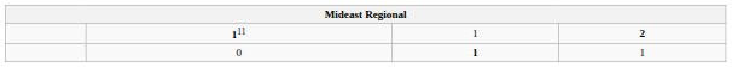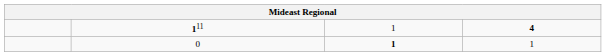 <table class="wikitable" style="font-size:90%; width: 75%; text-align: center">
 <tr>
 <th colspan=5>Mideast Regional</th>
 </tr>
 <tr>
 <td><strong></strong></td>
 <td><strong>1</strong><sup>11</sup></td>
 <td>1</td>
-<td><strong>2</strong></td>
+<td><strong>4</strong></td>
 </tr>
 <tr>
 <td></td>
 <td>0</td>
 <td><strong>1</strong></td>
 <td>1</td>
 </tr>
 </table>
